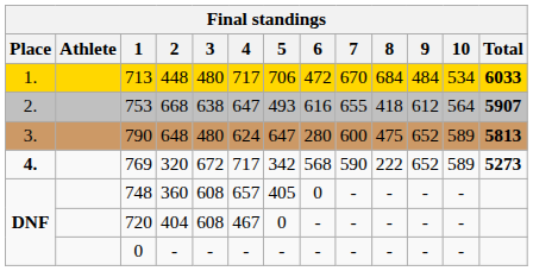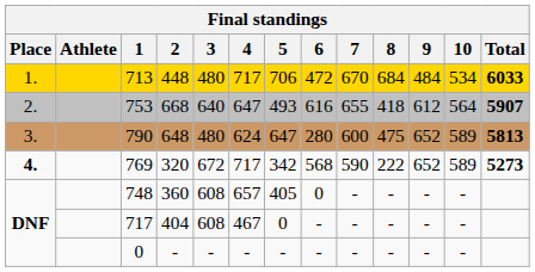 <table class=wikitable style="text-align:center">
 <tr>
 <th colspan=13><strong>Final standings</strong></th>
 </tr>
 <tr>
 <th>Place</th>
 <th>Athlete</th>
 <th>1</th>
 <th>2</th>
 <th>3</th>
 <th>4</th>
 <th>5</th>
 <th>6</th>
 <th>7</th>
 <th>8</th>
 <th>9</th>
 <th>10</th>
 <th>Total</th>
 </tr>
 <tr bgcolor=gold>
 <td width=30>1.</td>
 <td align=left></td>
 <td>713</td>
 <td>448</td>
 <td>480</td>
 <td>717</td>
 <td>706</td>
 <td>472</td>
 <td>670</td>
 <td>684</td>
 <td>484</td>
 <td>534</td>
 <td><strong>6033</strong></td>
 </tr>
 <tr bgcolor=silver>
 <td>2.</td>
 <td align=left></td>
 <td>753</td>
 <td>668</td>
-<td>638</td>
+<td>640</td>
 <td>647</td>
 <td>493</td>
 <td>616</td>
 <td>655</td>
 <td>418</td>
 <td>612</td>
 <td>564</td>
 <td><strong>5907</strong></td>
 </tr>
 <tr bgcolor=cc9966>
 <td>3.</td>
 <td align=left></td>
 <td>790</td>
 <td>648</td>
 <td>480</td>
 <td>624</td>
 <td>647</td>
 <td>280</td>
 <td>600</td>
 <td>475</td>
 <td>652</td>
 <td>589</td>
 <td><strong>5813</strong></td>
 </tr>
 <tr>
 <td><strong>4.</strong></td>
 <td align=left></td>
 <td>769</td>
 <td>320</td>
 <td>672</td>
 <td>717</td>
 <td>342</td>
 <td>568</td>
 <td>590</td>
 <td>222</td>
 <td>652</td>
 <td>589</td>
 <td><strong>5273</strong></td>
 </tr>
 <tr>
 <td rowspan=3><strong>DNF</strong></td>
 <td align=left></td>
 <td>748</td>
 <td>360</td>
 <td>608</td>
 <td>657</td>
 <td>405</td>
 <td>0</td>
 <td>-</td>
 <td>-</td>
 <td>-</td>
 <td>-</td>
 <td></td>
 </tr>
 <tr>
 <td align=left></td>
-<td>720</td>
+<td>717</td>
 <td>404</td>
 <td>608</td>
 <td>467</td>
 <td>0</td>
 <td>-</td>
 <td>-</td>
 <td>-</td>
 <td>-</td>
 <td>-</td>
 <td></td>
 </tr>
 <tr>
 <td align=left></td>
 <td>0</td>
 <td>-</td>
 <td>-</td>
 <td>-</td>
 <td>-</td>
 <td>-</td>
 <td>-</td>
 <td>-</td>
 <td>-</td>
 <td>-</td>
 <td></td>
 </tr>
 </table>
